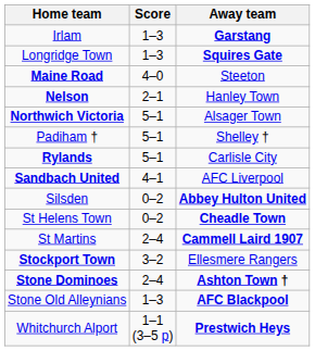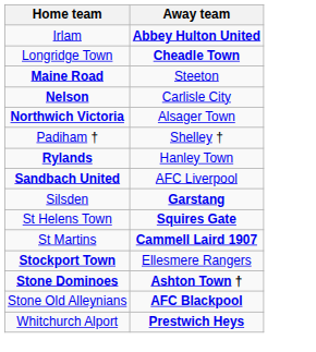 <table class="wikitable" style="text-align: center">
 <tr>
 <th>Home team</th>
-<th>Score</th>
 <th>Away team</th>
 </tr>
 <tr>
 <td><a href='#'>Irlam</a></td>
-<td>1–3</td>
-<td><strong><a href='#'>Garstang</a></strong></td>
+<td><strong><a href='#'>Abbey Hulton United</a></strong></td>
 </tr>
 <tr>
 <td><a href='#'>Longridge Town</a></td>
-<td>1–3</td>
-<td><strong><a href='#'>Squires Gate</a></strong></td>
+<td><strong><a href='#'>Cheadle Town</a></strong></td>
 </tr>
 <tr>
 <td><strong><a href='#'>Maine Road</a></strong></td>
-<td>4–0</td>
 <td><a href='#'>Steeton</a></td>
 </tr>
 <tr>
 <td><strong><a href='#'>Nelson</a></strong></td>
-<td>2–1</td>
-<td><a href='#'>Hanley Town</a></td>
+<td><a href='#'>Carlisle City</a></td>
 </tr>
 <tr>
 <td><strong><a href='#'>Northwich Victoria</a></strong></td>
-<td>5–1</td>
 <td><a href='#'>Alsager Town</a></td>
 </tr>
 <tr>
 <td><a href='#'>Padiham</a> †</td>
-<td>5–1</td>
 <td><a href='#'>Shelley</a> †</td>
 </tr>
 <tr>
 <td><strong><a href='#'>Rylands</a></strong></td>
-<td>5–1</td>
-<td><a href='#'>Carlisle City</a></td>
+<td><a href='#'>Hanley Town</a></td>
 </tr>
 <tr>
 <td><strong><a href='#'>Sandbach United</a></strong></td>
-<td>4–1</td>
 <td><a href='#'>AFC Liverpool</a></td>
 </tr>
 <tr>
 <td><a href='#'>Silsden</a></td>
-<td>0–2</td>
-<td><strong><a href='#'>Abbey Hulton United</a></strong></td>
+<td><strong><a href='#'>Garstang</a></strong></td>
 </tr>
 <tr>
 <td><a href='#'>St Helens Town</a></td>
-<td>0–2</td>
-<td><strong><a href='#'>Cheadle Town</a></strong></td>
+<td><strong><a href='#'>Squires Gate</a></strong></td>
 </tr>
 <tr>
 <td><a href='#'>St Martins</a></td>
-<td>2–4</td>
 <td><strong><a href='#'>Cammell Laird 1907</a></strong></td>
 </tr>
 <tr>
 <td><strong><a href='#'>Stockport Town</a></strong></td>
-<td>3–2</td>
 <td><a href='#'>Ellesmere Rangers</a></td>
 </tr>
 <tr>
 <td><strong><a href='#'>Stone Dominoes</a></strong></td>
-<td>2–4</td>
 <td><strong><a href='#'>Ashton Town</a> †</strong></td>
 </tr>
 <tr>
 <td><a href='#'>Stone Old Alleynians</a></td>
-<td>1–3</td>
 <td><strong><a href='#'>AFC Blackpool</a></strong></td>
 </tr>
 <tr>
 <td><a href='#'>Whitchurch Alport</a></td>
-<td>1–1<br>(3–5 <a href='#'>p</a>)</td>
 <td><strong><a href='#'>Prestwich Heys</a></strong></td>
 </tr>
 </table>
